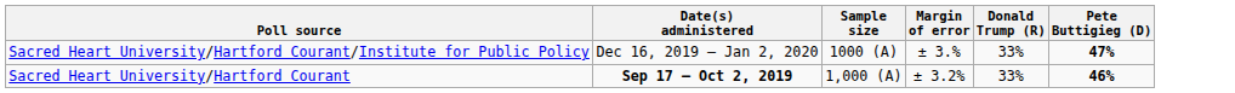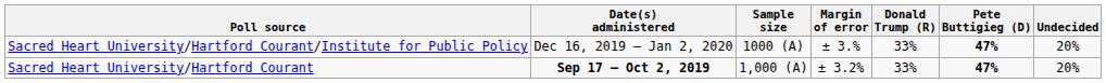 <table class="wikitable" style="font-size:90%;text-align:center;">
 <tr valign=bottom style="font-size:90%;">
 <th>Poll source</th>
 <th>Date(s)<br>administered</th>
 <th>Sample<br>size</th>
 <th>Margin<br>of error</th>
 <th>Donald<br>Trump (R)</th>
 <th>Pete<br>Buttigieg (D)</th>
+<th>Undecided</th>
 </tr>
 <tr>
 <td style="text-align:left;"><a href='#'>Sacred Heart University</a>/<a href='#'>Hartford Courant</a>/<a href='#'>Institute for Public Policy</a></td>
 <td>Dec 16, 2019 – Jan 2, 2020</td>
 <td>1000 (A)</td>
 <td>± 3.%</td>
 <td>33%</td>
 <td><strong>47%</strong></td>
+<td>20%</td>
 </tr>
 <tr>
 <td style="text-align:left;"><a href='#'>Sacred Heart University</a>/<a href='#'>Hartford Courant</a></td>
 <td><strong>Sep 17 – Oct 2, 2019</strong></td>
 <td>1,000 (A)</td>
 <td>± 3.2%</td>
 <td>33%</td>
-<td><strong>46%</strong></td>
+<td><strong>47%</strong></td>
+<td>20%</td>
 </tr>
 </table>
